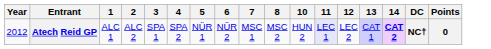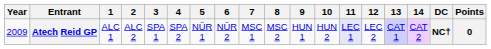 <table class="wikitable" style="text-align:center; font-size:85%">
 <tr>
 <th>Year</th>
 <th>Entrant</th>
 <th>1</th>
 <th>2</th>
 <th>3</th>
 <th>4</th>
 <th>5</th>
 <th>6</th>
 <th>7</th>
 <th>8</th>
+<th>9</th>
 <th>10</th>
 <th>11</th>
 <th>12</th>
 <th>13</th>
 <th>14</th>
 <th>DC</th>
 <th>Points</th>
 </tr>
 <tr>
-<td><a href='#'>2012</a></td>
+<td><a href='#'>2009</a></td>
 <th nowrap><a href='#'>Atech</a> <a href='#'>Reid GP</a></th>
 <td><a href='#'>ALC<br>1</a></td>
 <td><a href='#'>ALC<br>2</a></td>
 <td><a href='#'>SPA<br>1</a></td>
 <td><a href='#'>SPA<br>2</a></td>
 <td><a href='#'>NÜR<br>1</a></td>
 <td><a href='#'>NÜR<br>2</a></td>
 <td><a href='#'>MSC<br>1</a></td>
 <td><a href='#'>MSC<br>2</a></td>
+<td><a href='#'>HUN<br>1</a></td>
 <td><a href='#'>HUN<br>2</a></td>
 <td style="background: lavender;"><a href='#'>LEC<br>1</a></td>
 <td><a href='#'>LEC<br>2</a></td>
 <td style="background:#cfcfff;"><a href='#'>CAT<br>1</a><br></td>
-<td style="background:#efcfff;"><strong><a href='#'>CAT<br>2</a><br></strong></td>
+<td style="background:#efcfff;"><a href='#'>CAT<br>2</a><br></td>
 <th>NC†</th>
 <th>0</th>
 </tr>
 </table>
